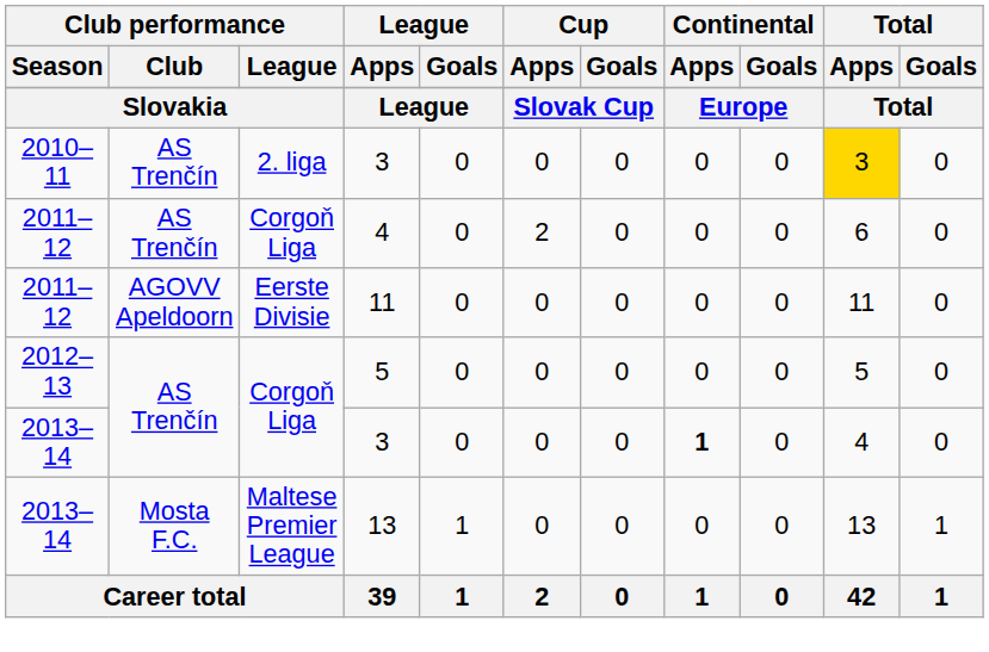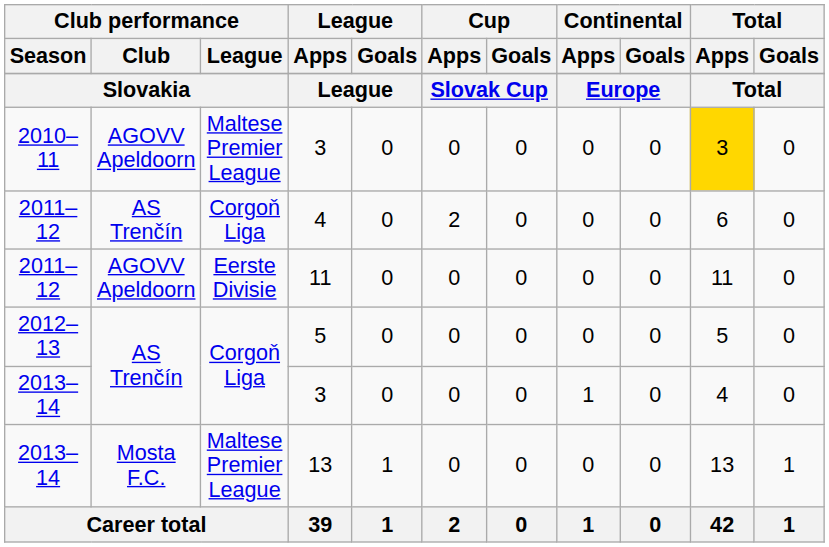 <table class="wikitable" style="text-align:center">
 <tr>
 <th colspan=3>Club performance</th>
 <th colspan=2>League</th>
 <th colspan=2>Cup</th>
 <th colspan=2>Continental</th>
 <th colspan=2>Total</th>
 </tr>
 <tr>
 <th>Season</th>
 <th>Club</th>
 <th>League</th>
 <th>Apps</th>
 <th>Goals</th>
 <th>Apps</th>
 <th>Goals</th>
 <th>Apps</th>
 <th>Goals</th>
 <th>Apps</th>
 <th>Goals</th>
 </tr>
 <tr>
 </tr>
 <tr>
 <th colspan=3>Slovakia</th>
 <th colspan=2>League</th>
 <th colspan=2><a href='#'>Slovak Cup</a></th>
 <th colspan=2><a href='#'>Europe</a></th>
 <th colspan=2>Total</th>
 </tr>
 <tr>
 <td><a href='#'>2010–11</a></td>
-<td rowspan="1"><a href='#'>AS Trenčín</a></td>
-<td rowspan="1"><a href='#'>2. liga</a></td>
+<td rowspan="1"><a href='#'>AGOVV Apeldoorn</a></td>
+<td rowspan="1"><a href='#'>Maltese Premier League</a></td>
 <td>3</td>
 <td>0</td>
 <td>0</td>
 <td>0</td>
 <td>0</td>
 <td>0</td>
 <td style="background: gold;">3</td>
 <td>0</td>
 </tr>
 <tr>
 <td><a href='#'>2011–12</a></td>
 <td rowspan="1"><a href='#'>AS Trenčín</a></td>
 <td rowspan="1"><a href='#'>Corgoň Liga</a></td>
 <td>4</td>
 <td>0</td>
 <td>2</td>
 <td>0</td>
 <td>0</td>
 <td>0</td>
 <td>6</td>
 <td>0</td>
 </tr>
 <tr>
 <td><a href='#'>2011–12</a></td>
 <td rowspan="1"><a href='#'>AGOVV Apeldoorn</a></td>
 <td rowspan="1"><a href='#'>Eerste Divisie</a></td>
 <td>11</td>
 <td>0</td>
 <td>0</td>
 <td>0</td>
 <td>0</td>
 <td>0</td>
 <td>11</td>
 <td>0</td>
 </tr>
 <tr>
 <td><a href='#'>2012–13</a></td>
 <td rowspan="2"><a href='#'>AS Trenčín</a></td>
 <td rowspan="2"><a href='#'>Corgoň Liga</a></td>
 <td>5</td>
 <td>0</td>
 <td>0</td>
 <td>0</td>
 <td>0</td>
 <td>0</td>
 <td>5</td>
 <td>0</td>
 </tr>
 <tr>
 <td><a href='#'>2013–14</a></td>
 <td>3</td>
 <td>0</td>
 <td>0</td>
 <td>0</td>
-<td><strong>1</strong></td>
+<td>1</td>
 <td>0</td>
 <td>4</td>
 <td>0</td>
 </tr>
 <tr>
 <td><a href='#'>2013–14</a></td>
 <td rowspan="1"><a href='#'>Mosta F.C.</a></td>
 <td rowspan="1"><a href='#'>Maltese Premier League</a></td>
 <td>13</td>
 <td>1</td>
 <td>0</td>
 <td>0</td>
 <td>0</td>
 <td>0</td>
 <td>13</td>
 <td>1</td>
 </tr>
 <tr>
 <th colspan=3>Career total</th>
 <th>39</th>
 <th>1</th>
 <th>2</th>
 <th>0</th>
 <th>1</th>
 <th>0</th>
 <th>42</th>
 <th>1</th>
 </tr>
 </table>
